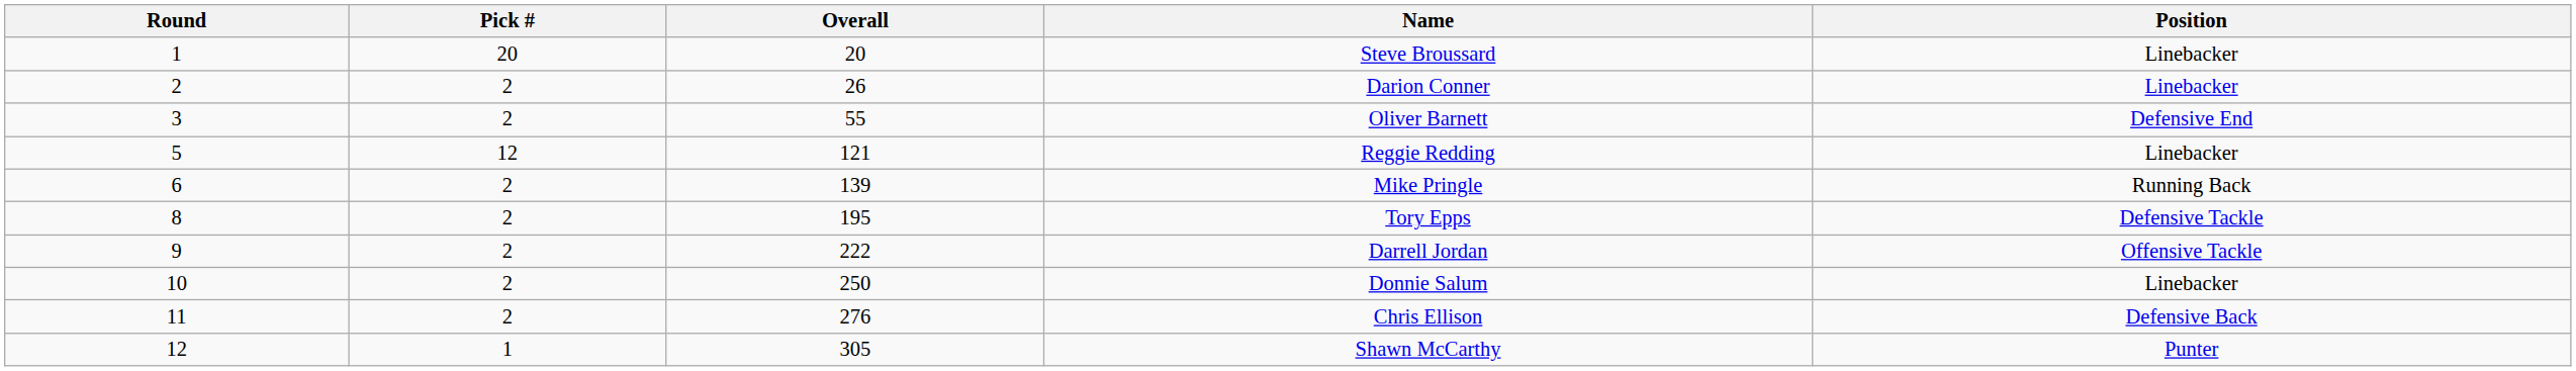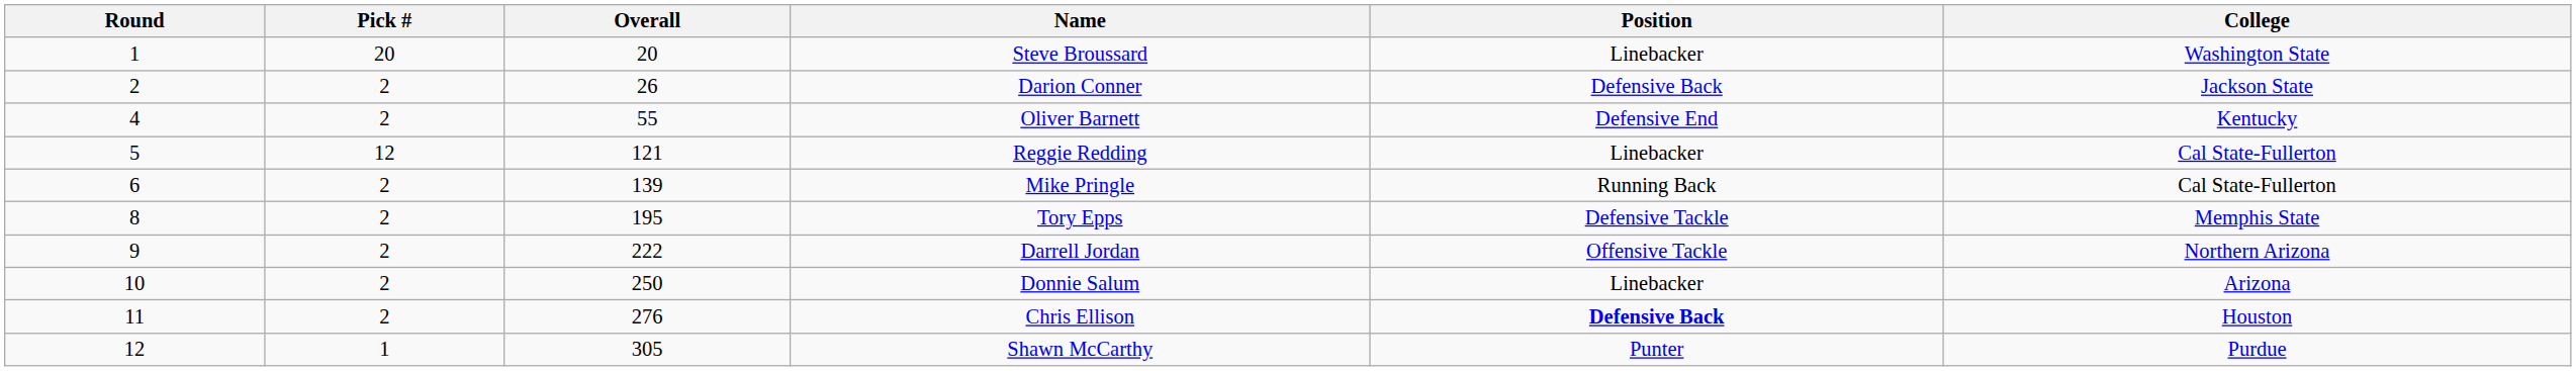 <table class="wikitable sortable sortable" style="width: 100%; text-align:center">
 <tr>
 <th>Round</th>
 <th>Pick #</th>
 <th>Overall</th>
 <th>Name</th>
 <th>Position</th>
+<th>College</th>
 </tr>
 <tr>
 <td>1</td>
 <td>20</td>
 <td>20</td>
 <td><a href='#'>Steve Broussard</a></td>
 <td>Linebacker</td>
+<td><a href='#'>Washington State</a></td>
 </tr>
 <tr>
 <td>2</td>
 <td>2</td>
 <td>26</td>
 <td><a href='#'>Darion Conner</a></td>
-<td><a href='#'>Linebacker</a></td>
+<td><a href='#'>Defensive Back</a></td>
+<td><a href='#'>Jackson State</a></td>
 </tr>
 <tr>
-<td>3</td>
+<td>4</td>
 <td>2</td>
 <td>55</td>
 <td><a href='#'>Oliver Barnett</a></td>
 <td><a href='#'>Defensive End</a></td>
+<td><a href='#'>Kentucky</a></td>
 </tr>
 <tr>
 <td>5</td>
 <td>12</td>
 <td>121</td>
 <td><a href='#'>Reggie Redding</a></td>
 <td>Linebacker</td>
+<td><a href='#'>Cal State-Fullerton</a></td>
 </tr>
 <tr>
 <td>6</td>
 <td>2</td>
 <td>139</td>
 <td><a href='#'>Mike Pringle</a></td>
 <td>Running Back</td>
+<td>Cal State-Fullerton</td>
 </tr>
 <tr>
 <td>8</td>
 <td>2</td>
 <td>195</td>
 <td><a href='#'>Tory Epps</a></td>
 <td><a href='#'>Defensive Tackle</a></td>
+<td><a href='#'>Memphis State</a></td>
 </tr>
 <tr>
 <td>9</td>
 <td>2</td>
 <td>222</td>
 <td><a href='#'>Darrell Jordan</a></td>
 <td><a href='#'>Offensive Tackle</a></td>
+<td><a href='#'>Northern Arizona</a></td>
 </tr>
 <tr>
 <td>10</td>
 <td>2</td>
 <td>250</td>
 <td><a href='#'>Donnie Salum</a></td>
 <td>Linebacker</td>
+<td><a href='#'>Arizona</a></td>
 </tr>
 <tr>
 <td>11</td>
 <td>2</td>
 <td>276</td>
 <td><a href='#'>Chris Ellison</a></td>
-<td><a href='#'>Defensive Back</a></td>
+<td><strong><a href='#'>Defensive Back</a></strong></td>
+<td><a href='#'>Houston</a></td>
 </tr>
 <tr>
 <td>12</td>
 <td>1</td>
 <td>305</td>
 <td><a href='#'>Shawn McCarthy</a></td>
 <td><a href='#'>Punter</a></td>
+<td><a href='#'>Purdue</a></td>
 </tr>
 </table>
